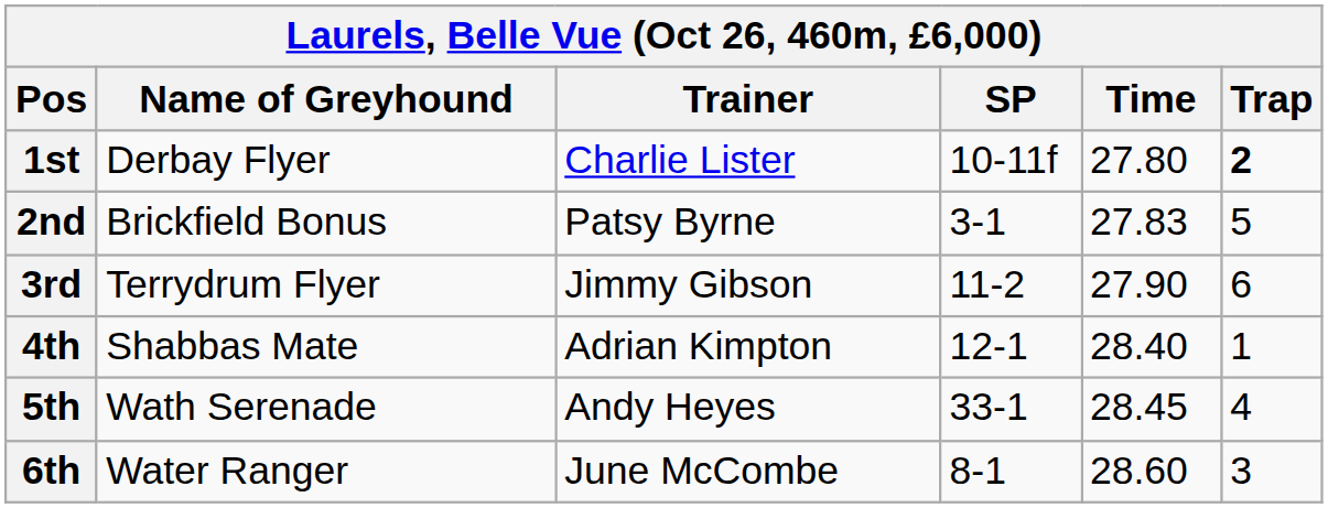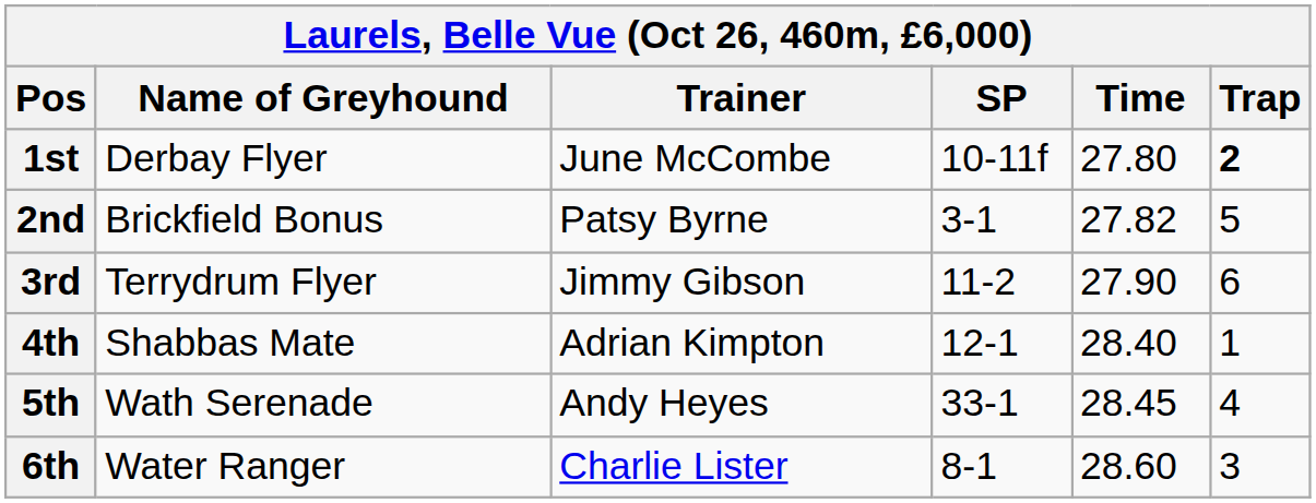 <table class="wikitable">
 <tr>
 <th colspan="6"><a href='#'>Laurels</a>, <a href='#'>Belle Vue</a> (Oct 26, 460m, £6,000)</th>
 </tr>
 <tr>
 <th width=30>Pos</th>
 <th width=180>Name of Greyhound</th>
 <th width=150>Trainer</th>
 <th width=50>SP</th>
 <th width=50>Time</th>
 <th width=30>Trap</th>
 </tr>
 <tr>
 <th>1st</th>
 <td>Derbay Flyer</td>
-<td><a href='#'>Charlie Lister</a></td>
+<td>June McCombe</td>
 <td>10-11f</td>
 <td>27.80</td>
 <td><strong>2</strong></td>
 </tr>
 <tr>
 <th>2nd</th>
 <td>Brickfield Bonus</td>
 <td>Patsy Byrne</td>
 <td>3-1</td>
-<td>27.83</td>
+<td>27.82</td>
 <td>5</td>
 </tr>
 <tr>
 <th>3rd</th>
 <td>Terrydrum Flyer</td>
 <td>Jimmy Gibson</td>
 <td>11-2</td>
 <td>27.90</td>
 <td>6</td>
 </tr>
 <tr>
 <th>4th</th>
 <td>Shabbas Mate</td>
 <td>Adrian Kimpton</td>
 <td>12-1</td>
 <td>28.40</td>
 <td>1</td>
 </tr>
 <tr>
 <th>5th</th>
 <td>Wath Serenade</td>
 <td>Andy Heyes</td>
 <td>33-1</td>
 <td>28.45</td>
 <td>4</td>
 </tr>
 <tr>
 <th>6th</th>
 <td>Water Ranger</td>
-<td>June McCombe</td>
+<td><a href='#'>Charlie Lister</a></td>
 <td>8-1</td>
 <td>28.60</td>
 <td>3</td>
 </tr>
 </table>
